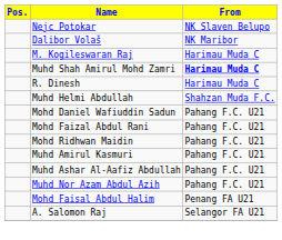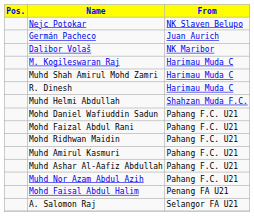 <table class="wikitable sortable">
 <tr>
 <th style="background:Yellow; color:Blue;">Pos.</th>
 <th style="background:Yellow; color:Blue;">Name</th>
 <th style="background:Yellow; color:Blue;">From</th>
 </tr>
 <tr>
 <td></td>
 <td> <a href='#'>Nejc Potokar</a></td>
 <td> <a href='#'>NK Slaven Belupo</a></td>
+</tr>
+<tr>
+<td></td>
+<td> <a href='#'>Germán Pacheco </a></td>
+<td> <a href='#'>Juan Aurich </a></td>
 </tr>
 <tr>
 <td></td>
 <td> <a href='#'>Dalibor Volaš</a></td>
 <td> <a href='#'>NK Maribor</a></td>
 </tr>
 <tr>
 <td></td>
 <td> <a href='#'>M. Kogileswaran Raj</a></td>
 <td> <a href='#'>Harimau Muda C</a></td>
 </tr>
 <tr>
 <td></td>
 <td> Muhd Shah Amirul Mohd Zamri</td>
-<td><strong> <a href='#'>Harimau Muda C</a></strong></td>
+<td> <a href='#'>Harimau Muda C</a></td>
 </tr>
 <tr>
 <td></td>
 <td> R. Dinesh</td>
 <td> <a href='#'>Harimau Muda C</a></td>
 </tr>
 <tr>
 <td></td>
 <td> Muhd Helmi Abdullah</td>
 <td> <a href='#'>Shahzan Muda F.C.</a></td>
 </tr>
 <tr>
 <td></td>
 <td> Mohd Daniel Wafiuddin Sadun</td>
 <td> Pahang F.C. U21</td>
 </tr>
 <tr>
 <td></td>
 <td> Mohd Faizal Abdul Rani</td>
 <td> Pahang F.C. U21</td>
 </tr>
 <tr>
 <td></td>
 <td> Mohd Ridhwan Maidin</td>
 <td> Pahang F.C. U21</td>
 </tr>
 <tr>
 <td></td>
 <td> Muhd Amirul Kasmuri</td>
 <td> Pahang F.C. U21</td>
 </tr>
 <tr>
 <td></td>
 <td> Muhd Ashar Al-Aafiz Abdullah</td>
 <td> Pahang F.C. U21</td>
 </tr>
 <tr>
 <td></td>
 <td> <a href='#'>Muhd Nor Azam Abdul Azih</a></td>
 <td> Pahang F.C. U21</td>
 </tr>
 <tr>
 <td></td>
 <td> <a href='#'>Mohd Faisal Abdul Halim</a></td>
 <td> Penang FA U21</td>
 </tr>
 <tr>
 <td></td>
 <td> A. Salomon Raj</td>
 <td> Selangor FA U21</td>
 </tr>
 <tr>
 </tr>
 </table>
